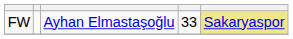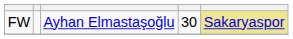 <table class="wikitable sortable" style="text-align: center">
 <tr>
 <th></th>
 <th></th>
 <th></th>
 <th></th>
 <th></th>
 </tr>
 <tr>
 <td>FW</td>
 <td></td>
 <td><a href='#'>Ayhan Elmastaşoğlu</a></td>
-<td>33</td>
+<td>30</td>
 <td style="background: khaki;"><a href='#'>Sakaryaspor</a></td>
 </tr>
 <tr>
 </tr>
 </table>
